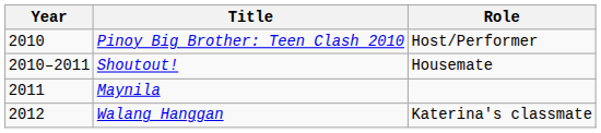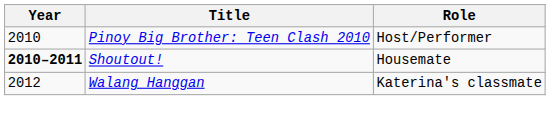 <table class="wikitable sortable">
 <tr>
 <th>Year</th>
 <th>Title</th>
 <th>Role</th>
 </tr>
 <tr>
 <td>2010</td>
 <td><em><a href='#'>Pinoy Big Brother: Teen Clash 2010</a></em></td>
 <td>Host/Performer</td>
 </tr>
 <tr>
-<td>2010–2011</td>
+<td><strong>2010–2011</strong></td>
 <td><em><a href='#'>Shoutout!</a></em></td>
 <td>Housemate</td>
-</tr>
-<tr>
-<td>2011</td>
-<td><em><a href='#'>Maynila</a></em></td>
-<td></td>
 </tr>
 <tr>
 <td>2012</td>
 <td><em><a href='#'>Walang Hanggan</a></em></td>
 <td>Katerina's classmate</td>
 </tr>
 </table>
